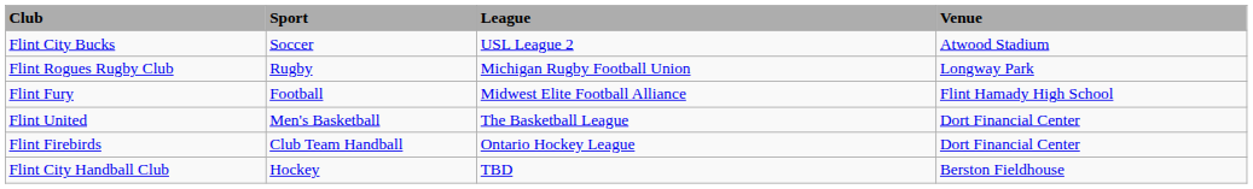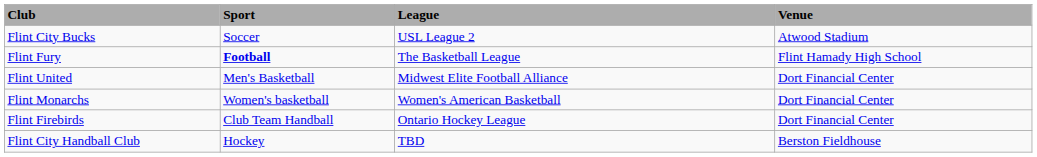 <table class="wikitable" style="width:98%;">
 <tr style="background:#adadad;">
 <td style="width:150px;"><strong>Club</strong></td>
 <td style="width:120px;"><strong>Sport</strong></td>
 <td style="width:270px;"><strong>League</strong></td>
 <td style="width:180px;"><strong>Venue</strong></td>
 </tr>
 <tr>
 <td><a href='#'>Flint City Bucks</a></td>
 <td><a href='#'>Soccer</a></td>
 <td><a href='#'>USL League 2</a></td>
 <td><a href='#'>Atwood Stadium</a></td>
 </tr>
 <tr>
-<td><a href='#'>Flint Rogues Rugby Club</a></td>
-<td><a href='#'>Rugby</a></td>
-<td><a href='#'>Michigan Rugby Football Union</a></td>
-<td><a href='#'>Longway Park</a></td>
-</tr>
-<tr>
 <td><a href='#'>Flint Fury</a></td>
-<td><a href='#'>Football</a></td>
-<td><a href='#'>Midwest Elite Football Alliance</a></td>
+<td><strong><a href='#'>Football</a></strong></td>
+<td><a href='#'>The Basketball League</a></td>
 <td><a href='#'>Flint Hamady High School</a></td>
 </tr>
 <tr>
 <td><a href='#'>Flint United</a></td>
 <td><a href='#'>Men's Basketball</a></td>
-<td><a href='#'>The Basketball League</a></td>
+<td><a href='#'>Midwest Elite Football Alliance</a></td>
+<td><a href='#'>Dort Financial Center</a></td>
+</tr>
+<tr>
+<td><a href='#'>Flint Monarchs</a></td>
+<td><a href='#'>Women's basketball</a></td>
+<td><a href='#'>Women's American Basketball</a></td>
 <td><a href='#'>Dort Financial Center</a></td>
 </tr>
 <tr>
 <td><a href='#'>Flint Firebirds</a></td>
 <td><a href='#'>Club Team Handball</a></td>
 <td><a href='#'>Ontario Hockey League</a></td>
 <td><a href='#'>Dort Financial Center</a></td>
 </tr>
 <tr>
 <td><a href='#'>Flint City Handball Club</a></td>
 <td><a href='#'>Hockey</a></td>
 <td><a href='#'>TBD</a></td>
 <td><a href='#'>Berston Fieldhouse</a></td>
 </tr>
 </table>
